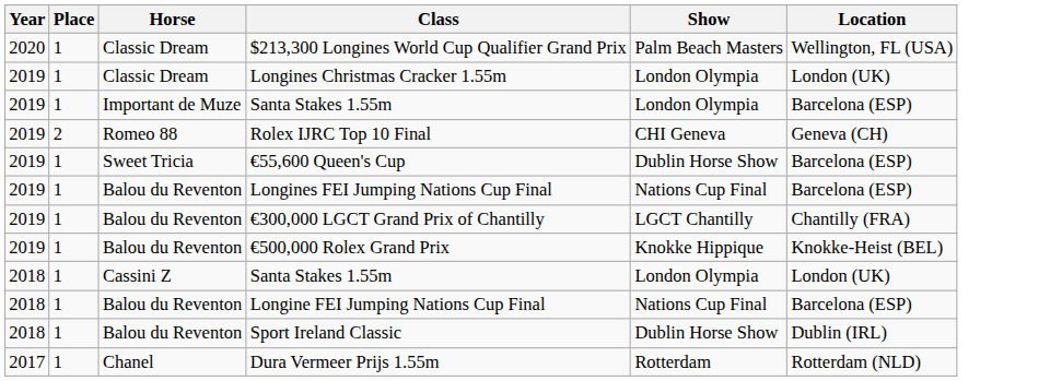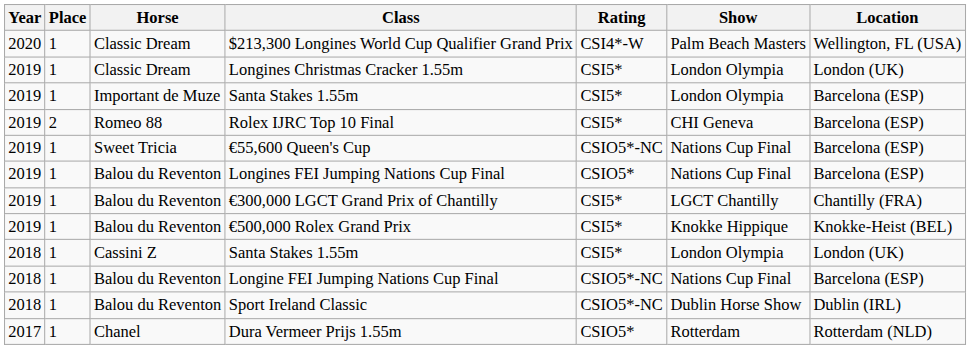 <table class="wikitable">
 <tr>
 <th>Year</th>
 <th>Place</th>
 <th>Horse</th>
 <th>Class</th>
+<th>Rating</th>
 <th>Show</th>
 <th>Location</th>
 </tr>
 <tr>
 <td>2020</td>
 <td>1</td>
 <td>Classic Dream</td>
 <td>$213,300 Longines World Cup Qualifier Grand Prix</td>
+<td>CSI4*-W</td>
 <td>Palm Beach Masters</td>
 <td>Wellington, FL (USA)</td>
 </tr>
 <tr>
 <td>2019</td>
 <td>1</td>
 <td>Classic Dream</td>
 <td>Longines Christmas Cracker 1.55m</td>
+<td>CSI5*</td>
 <td>London Olympia</td>
 <td>London (UK)</td>
 </tr>
 <tr>
 <td>2019</td>
 <td>1</td>
 <td>Important de Muze</td>
 <td>Santa Stakes 1.55m</td>
+<td>CSI5*</td>
 <td>London Olympia</td>
 <td>Barcelona (ESP)</td>
 </tr>
 <tr>
 <td>2019</td>
 <td>2</td>
 <td>Romeo 88</td>
 <td>Rolex IJRC Top 10 Final</td>
+<td>CSI5*</td>
 <td>CHI Geneva</td>
-<td>Geneva (CH)</td>
+<td>Barcelona (ESP)</td>
 </tr>
 <tr>
 <td>2019</td>
 <td>1</td>
 <td>Sweet Tricia</td>
 <td>€55,600 Queen's Cup</td>
-<td>Dublin Horse Show</td>
+<td>CSIO5*-NC</td>
+<td>Nations Cup Final</td>
 <td>Barcelona (ESP)</td>
 </tr>
 <tr>
 <td>2019</td>
 <td>1</td>
 <td>Balou du Reventon</td>
 <td>Longines FEI Jumping Nations Cup Final</td>
+<td>CSIO5*</td>
 <td>Nations Cup Final</td>
 <td>Barcelona (ESP)</td>
 </tr>
 <tr>
 <td>2019</td>
 <td>1</td>
 <td>Balou du Reventon</td>
 <td>€300,000 LGCT Grand Prix of Chantilly</td>
+<td>CSI5*</td>
 <td>LGCT Chantilly</td>
 <td>Chantilly (FRA)</td>
 </tr>
 <tr>
 <td>2019</td>
 <td>1</td>
 <td>Balou du Reventon</td>
 <td>€500,000 Rolex Grand Prix</td>
+<td>CSI5*</td>
 <td>Knokke Hippique</td>
 <td>Knokke-Heist (BEL)</td>
 </tr>
 <tr>
 <td>2018</td>
 <td>1</td>
 <td>Cassini Z</td>
 <td>Santa Stakes 1.55m</td>
+<td>CSI5*</td>
 <td>London Olympia</td>
 <td>London (UK)</td>
 </tr>
 <tr>
 <td>2018</td>
 <td>1</td>
 <td>Balou du Reventon</td>
 <td>Longine FEI Jumping Nations Cup Final</td>
+<td>CSIO5*-NC</td>
 <td>Nations Cup Final</td>
 <td>Barcelona (ESP)</td>
 </tr>
 <tr>
 <td>2018</td>
 <td>1</td>
 <td>Balou du Reventon</td>
 <td>Sport Ireland Classic</td>
+<td>CSIO5*-NC</td>
 <td>Dublin Horse Show</td>
 <td>Dublin (IRL)</td>
 </tr>
 <tr>
 <td>2017</td>
 <td>1</td>
 <td>Chanel</td>
 <td>Dura Vermeer Prijs 1.55m</td>
+<td>CSIO5*</td>
 <td>Rotterdam</td>
 <td>Rotterdam (NLD)</td>
 </tr>
 </table>
